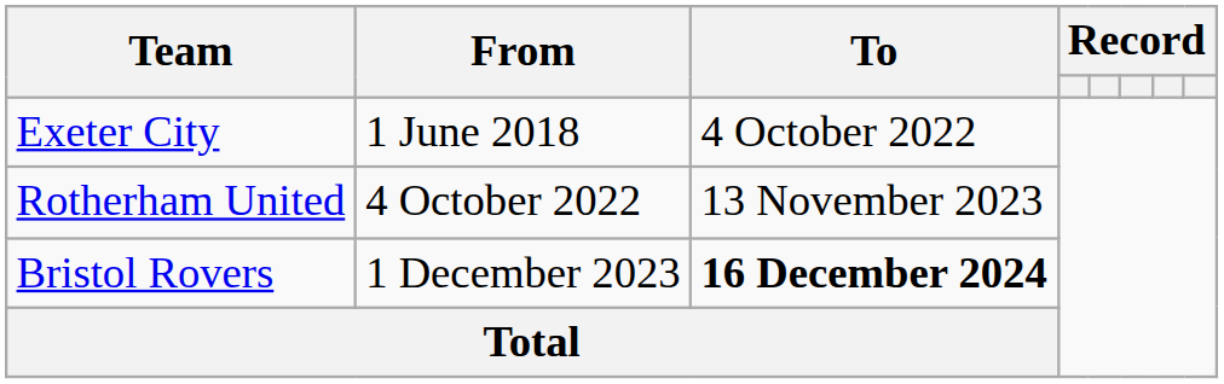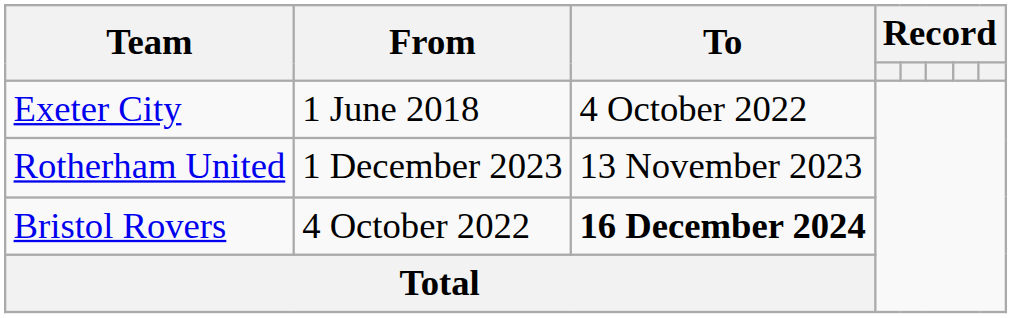 <table class=wikitable style=text-align:center>
 <tr>
 <th rowspan=2>Team</th>
 <th rowspan=2>From</th>
 <th rowspan=2>To</th>
 <th colspan=5>Record</th>
 </tr>
 <tr>
 <th></th>
 <th></th>
 <th></th>
 <th></th>
 <th></th>
 </tr>
 <tr>
 <td align=left><a href='#'>Exeter City</a></td>
 <td align=left>1 June 2018</td>
 <td align=left>4 October 2022<br></td>
 </tr>
 <tr>
 <td align=left><a href='#'>Rotherham United</a></td>
-<td align=left>4 October 2022</td>
+<td align=left>1 December 2023</td>
 <td align=left>13 November 2023<br></td>
 </tr>
 <tr>
 <td align=left><a href='#'>Bristol Rovers</a></td>
-<td align=left>1 December 2023</td>
+<td align=left>4 October 2022</td>
 <td align=left><strong>16 December 2024<br></strong></td>
 </tr>
 <tr>
 <th colspan=3>Total<br></th>
 </tr>
 </table>
